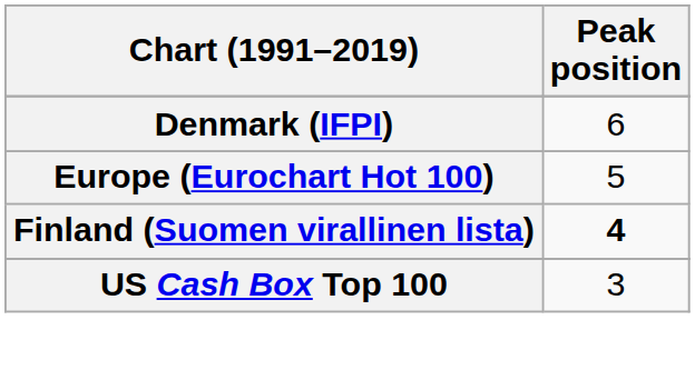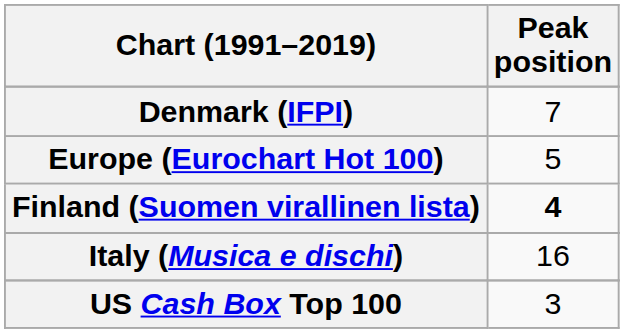 <table class="wikitable sortable plainrowheaders" style="text-align:center">
 <tr>
 <th scope="col">Chart (1991–2019)</th>
 <th scope="col">Peak<br>position</th>
 </tr>
 <tr>
 </tr>
 <tr>
 </tr>
 <tr>
 </tr>
 <tr>
 </tr>
 <tr>
 </tr>
 <tr>
 <th scope="row">Denmark (<a href='#'>IFPI</a>)</th>
-<td>6</td>
+<td>7</td>
 </tr>
 <tr>
 <th scope="row">Europe (<a href='#'>Eurochart Hot 100</a>)</th>
 <td>5</td>
 </tr>
 <tr>
 <th scope="row">Finland (<a href='#'>Suomen virallinen lista</a>)</th>
 <td><strong>4</strong></td>
 </tr>
 <tr>
 </tr>
 <tr>
 </tr>
 <tr>
+</tr>
+<tr>
+<th scope="row">Italy (<em><a href='#'>Musica e dischi</a></em>)</th>
+<td>16</td>
 </tr>
 <tr>
 </tr>
 <tr>
 </tr>
 <tr>
 </tr>
 <tr>
 </tr>
 <tr>
 </tr>
 <tr>
 </tr>
 <tr>
 </tr>
 <tr>
 </tr>
 <tr>
 </tr>
 <tr>
 <th scope="row">US <em><a href='#'>Cash Box</a></em> Top 100</th>
 <td>3</td>
 </tr>
 </table>
